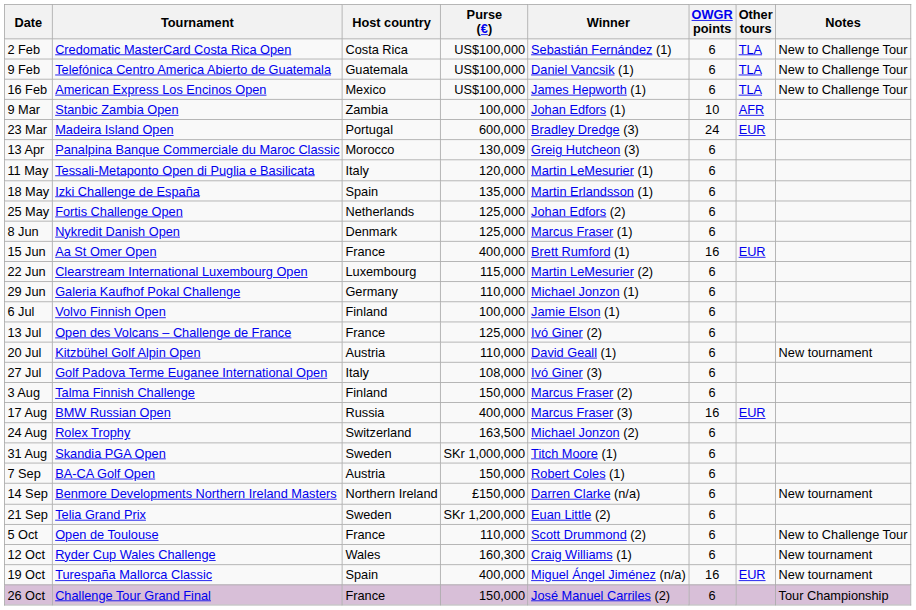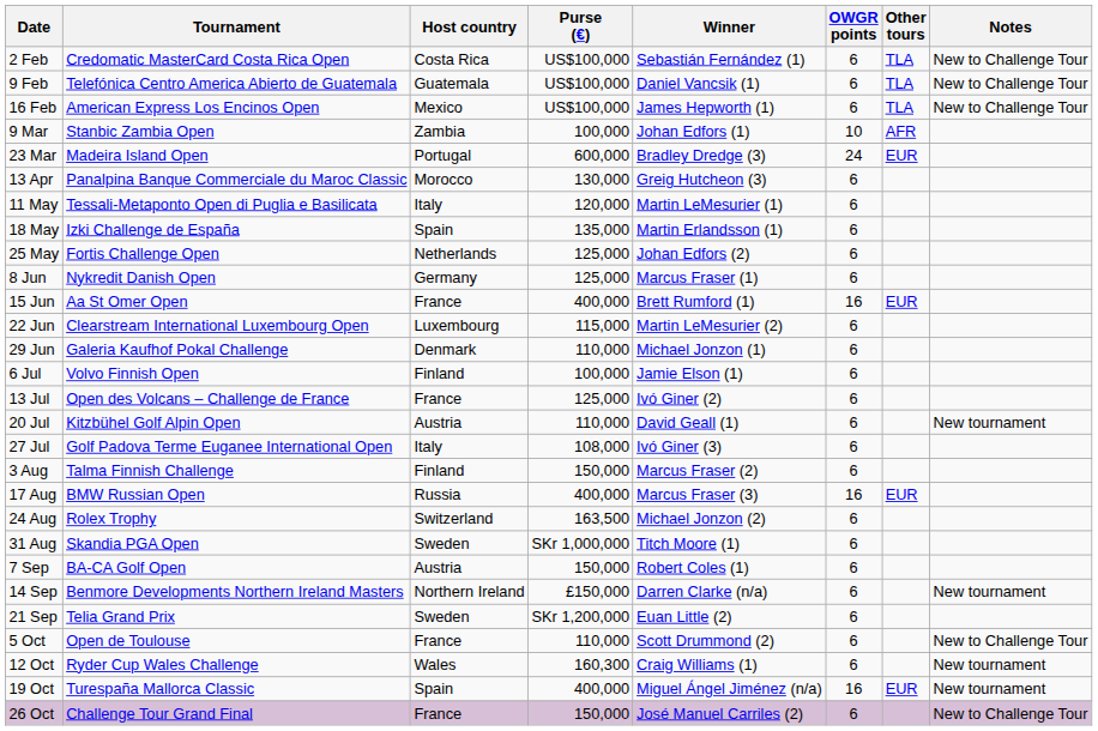 <table class="wikitable" style="font-size:95%">
 <tr>
 <th>Date</th>
 <th>Tournament</th>
 <th>Host country</th>
 <th>Purse<br>(<a href='#'>€</a>)</th>
 <th>Winner</th>
 <th><a href='#'>OWGR</a><br>points</th>
 <th>Other<br>tours</th>
 <th>Notes</th>
 </tr>
 <tr>
 <td>2 Feb</td>
 <td><a href='#'>Credomatic MasterCard Costa Rica Open</a></td>
 <td>Costa Rica</td>
 <td align=right>US$100,000</td>
 <td> <a href='#'>Sebastián Fernández</a> (1)</td>
 <td align=center>6</td>
 <td><a href='#'>TLA</a></td>
 <td>New to Challenge Tour</td>
 </tr>
 <tr>
 <td>9 Feb</td>
 <td><a href='#'>Telefónica Centro America Abierto de Guatemala</a></td>
 <td>Guatemala</td>
 <td align=right>US$100,000</td>
 <td> <a href='#'>Daniel Vancsik</a> (1)</td>
 <td align=center>6</td>
 <td><a href='#'>TLA</a></td>
 <td>New to Challenge Tour</td>
 </tr>
 <tr>
 <td>16 Feb</td>
 <td><a href='#'>American Express Los Encinos Open</a></td>
 <td>Mexico</td>
 <td align=right>US$100,000</td>
 <td> <a href='#'>James Hepworth</a> (1)</td>
 <td align=center>6</td>
 <td><a href='#'>TLA</a></td>
 <td>New to Challenge Tour</td>
 </tr>
 <tr>
 <td>9 Mar</td>
 <td><a href='#'>Stanbic Zambia Open</a></td>
 <td>Zambia</td>
 <td align=right>100,000</td>
 <td> <a href='#'>Johan Edfors</a> (1)</td>
 <td align=center>10</td>
 <td><a href='#'>AFR</a></td>
 <td></td>
 </tr>
 <tr>
 <td>23 Mar</td>
 <td><a href='#'>Madeira Island Open</a></td>
 <td>Portugal</td>
 <td align=right>600,000</td>
 <td> <a href='#'>Bradley Dredge</a> (3)</td>
 <td align=center>24</td>
 <td><a href='#'>EUR</a></td>
 <td></td>
 </tr>
 <tr>
 <td>13 Apr</td>
 <td><a href='#'>Panalpina Banque Commerciale du Maroc Classic</a></td>
 <td>Morocco</td>
-<td align=right>130,009</td>
+<td align=right>130,000</td>
 <td> <a href='#'>Greig Hutcheon</a> (3)</td>
 <td align=center>6</td>
 <td></td>
 <td></td>
 </tr>
 <tr>
 <td>11 May</td>
 <td><a href='#'>Tessali-Metaponto Open di Puglia e Basilicata</a></td>
 <td>Italy</td>
 <td align=right>120,000</td>
 <td> <a href='#'>Martin LeMesurier</a> (1)</td>
 <td align=center>6</td>
 <td></td>
 <td></td>
 </tr>
 <tr>
 <td>18 May</td>
 <td><a href='#'>Izki Challenge de España</a></td>
 <td>Spain</td>
 <td align=right>135,000</td>
 <td> <a href='#'>Martin Erlandsson</a> (1)</td>
 <td align=center>6</td>
 <td></td>
 <td></td>
 </tr>
 <tr>
 <td>25 May</td>
 <td><a href='#'>Fortis Challenge Open</a></td>
 <td>Netherlands</td>
 <td align=right>125,000</td>
 <td> <a href='#'>Johan Edfors</a> (2)</td>
 <td align=center>6</td>
 <td></td>
 <td></td>
 </tr>
 <tr>
 <td>8 Jun</td>
 <td><a href='#'>Nykredit Danish Open</a></td>
-<td>Denmark</td>
+<td>Germany</td>
 <td align=right>125,000</td>
 <td> <a href='#'>Marcus Fraser</a> (1)</td>
 <td align=center>6</td>
 <td></td>
 <td></td>
 </tr>
 <tr>
 <td>15 Jun</td>
 <td><a href='#'>Aa St Omer Open</a></td>
 <td>France</td>
 <td align=right>400,000</td>
 <td> <a href='#'>Brett Rumford</a> (1)</td>
 <td align=center>16</td>
 <td><a href='#'>EUR</a></td>
 <td></td>
 </tr>
 <tr>
 <td>22 Jun</td>
 <td><a href='#'>Clearstream International Luxembourg Open</a></td>
 <td>Luxembourg</td>
 <td align=right>115,000</td>
 <td> <a href='#'>Martin LeMesurier</a> (2)</td>
 <td align=center>6</td>
 <td></td>
 <td></td>
 </tr>
 <tr>
 <td>29 Jun</td>
 <td><a href='#'>Galeria Kaufhof Pokal Challenge</a></td>
-<td>Germany</td>
+<td>Denmark</td>
 <td align=right>110,000</td>
 <td> <a href='#'>Michael Jonzon</a> (1)</td>
 <td align=center>6</td>
 <td></td>
 <td></td>
 </tr>
 <tr>
 <td>6 Jul</td>
 <td><a href='#'>Volvo Finnish Open</a></td>
 <td>Finland</td>
 <td align=right>100,000</td>
 <td> <a href='#'>Jamie Elson</a> (1)</td>
 <td align=center>6</td>
 <td></td>
 <td></td>
 </tr>
 <tr>
 <td>13 Jul</td>
 <td><a href='#'>Open des Volcans – Challenge de France</a></td>
 <td>France</td>
 <td align=right>125,000</td>
 <td> <a href='#'>Ivó Giner</a> (2)</td>
 <td align=center>6</td>
 <td></td>
 <td></td>
 </tr>
 <tr>
 <td>20 Jul</td>
 <td><a href='#'>Kitzbühel Golf Alpin Open</a></td>
 <td>Austria</td>
 <td align=right>110,000</td>
 <td> <a href='#'>David Geall</a> (1)</td>
 <td align=center>6</td>
 <td></td>
 <td>New tournament</td>
 </tr>
 <tr>
 <td>27 Jul</td>
 <td><a href='#'>Golf Padova Terme Euganee International Open</a></td>
 <td>Italy</td>
 <td align=right>108,000</td>
 <td> <a href='#'>Ivó Giner</a> (3)</td>
 <td align=center>6</td>
 <td></td>
 <td></td>
 </tr>
 <tr>
 <td>3 Aug</td>
 <td><a href='#'>Talma Finnish Challenge</a></td>
 <td>Finland</td>
 <td align=right>150,000</td>
 <td> <a href='#'>Marcus Fraser</a> (2)</td>
 <td align=center>6</td>
 <td></td>
 <td></td>
 </tr>
 <tr>
 <td>17 Aug</td>
 <td><a href='#'>BMW Russian Open</a></td>
 <td>Russia</td>
 <td align=right>400,000</td>
 <td> <a href='#'>Marcus Fraser</a> (3)</td>
 <td align=center>16</td>
 <td><a href='#'>EUR</a></td>
 <td></td>
 </tr>
 <tr>
 <td>24 Aug</td>
 <td><a href='#'>Rolex Trophy</a></td>
 <td>Switzerland</td>
 <td align=right>163,500</td>
 <td> <a href='#'>Michael Jonzon</a> (2)</td>
 <td align=center>6</td>
 <td></td>
 <td></td>
 </tr>
 <tr>
 <td>31 Aug</td>
 <td><a href='#'>Skandia PGA Open</a></td>
 <td>Sweden</td>
 <td align=right>SKr 1,000,000</td>
 <td> <a href='#'>Titch Moore</a> (1)</td>
 <td align=center>6</td>
 <td></td>
 <td></td>
 </tr>
 <tr>
 <td>7 Sep</td>
 <td><a href='#'>BA-CA Golf Open</a></td>
 <td>Austria</td>
 <td align=right>150,000</td>
 <td> <a href='#'>Robert Coles</a> (1)</td>
 <td align=center>6</td>
 <td></td>
 <td></td>
 </tr>
 <tr>
 <td>14 Sep</td>
 <td><a href='#'>Benmore Developments Northern Ireland Masters</a></td>
 <td>Northern Ireland</td>
 <td align=right>£150,000</td>
 <td> <a href='#'>Darren Clarke</a> (n/a)</td>
 <td align=center>6</td>
 <td></td>
 <td>New tournament</td>
 </tr>
 <tr>
 <td>21 Sep</td>
 <td><a href='#'>Telia Grand Prix</a></td>
 <td>Sweden</td>
 <td align=right>SKr 1,200,000</td>
 <td> <a href='#'>Euan Little</a> (2)</td>
 <td align=center>6</td>
 <td></td>
 <td></td>
 </tr>
 <tr>
 <td>5 Oct</td>
 <td><a href='#'>Open de Toulouse</a></td>
 <td>France</td>
 <td align=right>110,000</td>
 <td> <a href='#'>Scott Drummond</a> (2)</td>
 <td align=center>6</td>
 <td></td>
 <td>New to Challenge Tour</td>
 </tr>
 <tr>
 <td>12 Oct</td>
 <td><a href='#'>Ryder Cup Wales Challenge</a></td>
 <td>Wales</td>
 <td align=right>160,300</td>
 <td> <a href='#'>Craig Williams</a> (1)</td>
 <td align=center>6</td>
 <td></td>
 <td>New tournament</td>
 </tr>
 <tr>
 <td>19 Oct</td>
 <td><a href='#'>Turespaña Mallorca Classic</a></td>
 <td>Spain</td>
 <td align=right>400,000</td>
 <td> <a href='#'>Miguel Ángel Jiménez</a> (n/a)</td>
 <td align=center>16</td>
 <td><a href='#'>EUR</a></td>
 <td>New tournament</td>
 </tr>
 <tr style="background:thistle;">
 <td>26 Oct</td>
 <td><a href='#'>Challenge Tour Grand Final</a></td>
 <td>France</td>
 <td align=right>150,000</td>
 <td> <a href='#'>José Manuel Carriles</a> (2)</td>
 <td align=center>6</td>
 <td></td>
-<td>Tour Championship</td>
+<td>New to Challenge Tour</td>
 </tr>
 </table>
